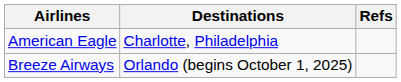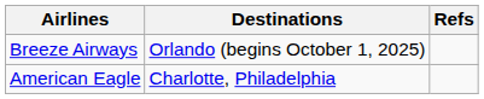 <table class="wikitable">
 <tr>
 <th>Airlines</th>
 <th>Destinations</th>
 <th>Refs</th>
 </tr>
 <tr>
+<td><a href='#'>Breeze Airways</a></td>
+<td><a href='#'>Orlando</a> (begins October 1, 2025)</td>
+<td></td>
+</tr>
+<tr>
 <td><a href='#'>American Eagle</a></td>
 <td><a href='#'>Charlotte</a>, <a href='#'>Philadelphia</a></td>
 <td></td>
 </tr>
-<tr>
-<td><a href='#'>Breeze Airways</a></td>
-<td><a href='#'>Orlando</a> (begins October 1, 2025)</td>
-<td></td>
-</tr>
 </table>
